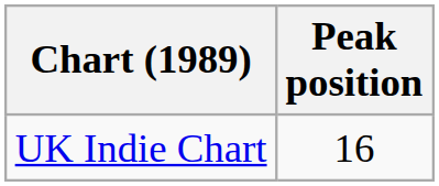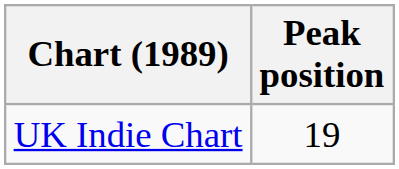 <table class="wikitable sortable">
 <tr>
 <th scope="col">Chart (1989)</th>
 <th scope="col">Peak<br>position</th>
 </tr>
 <tr>
 <td><a href='#'>UK Indie Chart</a></td>
-<td style="text-align:center;">16</td>
+<td style="text-align:center;">19</td>
 </tr>
 </table>
